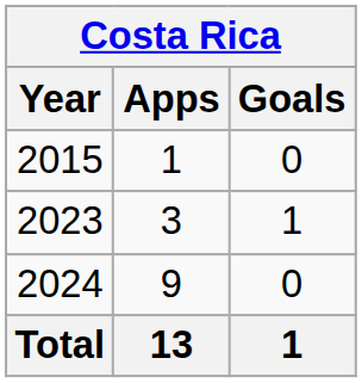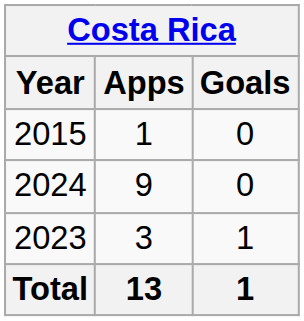 <table class="wikitable" style="text-align:center">
 <tr>
 <th colspan=3><a href='#'>Costa Rica</a></th>
 </tr>
 <tr>
 <th>Year</th>
 <th>Apps</th>
 <th>Goals</th>
 </tr>
 <tr>
 <td>2015</td>
 <td>1</td>
 <td>0</td>
 </tr>
 <tr>
+<td>2024</td>
+<td>9</td>
+<td>0</td>
+</tr>
+<tr>
 <td>2023</td>
 <td>3</td>
 <td>1</td>
-</tr>
-<tr>
-<td>2024</td>
-<td>9</td>
-<td>0</td>
 </tr>
 <tr>
 <th>Total</th>
 <th>13</th>
 <th>1</th>
 </tr>
 </table>
